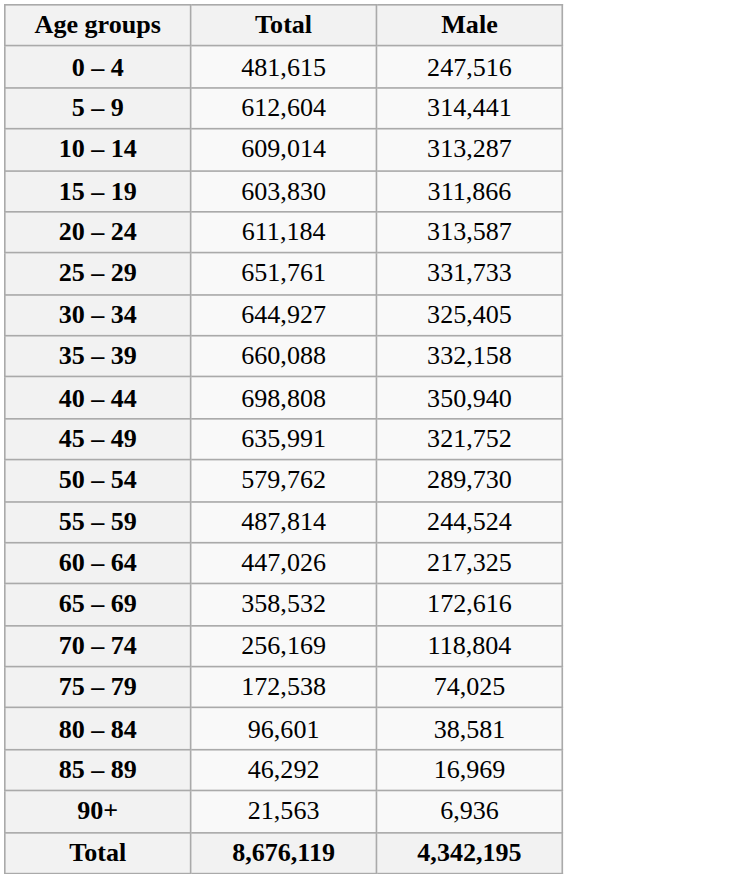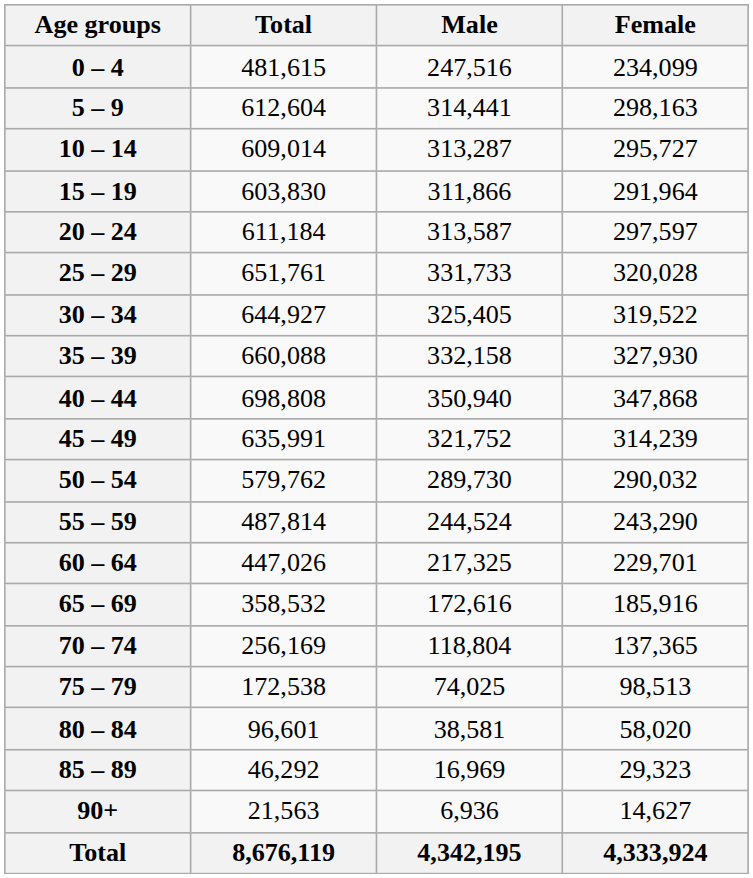 <table class="wikitable">
 <tr>
 <th style="width:80pt;">Age groups</th>
 <th style="width:80pt;">Total</th>
 <th style="width:80pt;">Male</th>
+<th style="width:80pt;">Female</th>
 </tr>
 <tr>
 <th style="width:80pt;">0 – 4</th>
 <td style="text-align:center;">481,615</td>
 <td style="text-align:center;">247,516</td>
+<td style="text-align:center;">234,099</td>
 </tr>
 <tr>
 <th style="width:80pt;">5 – 9</th>
 <td style="text-align:center;">612,604</td>
 <td style="text-align:center;">314,441</td>
+<td style="text-align:center;">298,163</td>
 </tr>
 <tr>
 <th style="width:80pt;">10 – 14</th>
 <td style="text-align:center;">609,014</td>
 <td style="text-align:center;">313,287</td>
+<td style="text-align:center;">295,727</td>
 </tr>
 <tr>
 <th style="width:80pt;">15 – 19</th>
 <td style="text-align:center;">603,830</td>
 <td style="text-align:center;">311,866</td>
+<td style="text-align:center;">291,964</td>
 </tr>
 <tr>
 <th style="width:80pt;">20 – 24</th>
 <td style="text-align:center;">611,184</td>
 <td style="text-align:center;">313,587</td>
+<td style="text-align:center;">297,597</td>
 </tr>
 <tr>
 <th style="width:80pt;">25 – 29</th>
 <td style="text-align:center;">651,761</td>
 <td style="text-align:center;">331,733</td>
+<td style="text-align:center;">320,028</td>
 </tr>
 <tr>
 <th style="width:80pt;">30 – 34</th>
 <td style="text-align:center;">644,927</td>
 <td style="text-align:center;">325,405</td>
+<td style="text-align:center;">319,522</td>
 </tr>
 <tr>
 <th style="width:80pt;">35 – 39</th>
 <td style="text-align:center;">660,088</td>
 <td style="text-align:center;">332,158</td>
+<td style="text-align:center;">327,930</td>
 </tr>
 <tr>
 <th style="width:80pt;">40 – 44</th>
 <td style="text-align:center;">698,808</td>
 <td style="text-align:center;">350,940</td>
+<td style="text-align:center;">347,868</td>
 </tr>
 <tr>
 <th style="width:80pt;">45 – 49</th>
 <td style="text-align:center;">635,991</td>
 <td style="text-align:center;">321,752</td>
+<td style="text-align:center;">314,239</td>
 </tr>
 <tr>
 <th style="width:80pt;">50 – 54</th>
 <td style="text-align:center;">579,762</td>
 <td style="text-align:center;">289,730</td>
+<td style="text-align:center;">290,032</td>
 </tr>
 <tr>
 <th style="width:80pt;">55 – 59</th>
 <td style="text-align:center;">487,814</td>
 <td style="text-align:center;">244,524</td>
+<td style="text-align:center;">243,290</td>
 </tr>
 <tr>
 <th style="width:80pt;">60 – 64</th>
 <td style="text-align:center;">447,026</td>
 <td style="text-align:center;">217,325</td>
+<td style="text-align:center;">229,701</td>
 </tr>
 <tr>
 <th style="width:80pt;">65 – 69</th>
 <td style="text-align:center;">358,532</td>
 <td style="text-align:center;">172,616</td>
+<td style="text-align:center;">185,916</td>
 </tr>
 <tr>
 <th style="width:80pt;">70 – 74</th>
 <td style="text-align:center;">256,169</td>
 <td style="text-align:center;">118,804</td>
+<td style="text-align:center;">137,365</td>
 </tr>
 <tr>
 <th style="width:80pt;">75 – 79</th>
 <td style="text-align:center;">172,538</td>
 <td style="text-align:center;">74,025</td>
+<td style="text-align:center;">98,513</td>
 </tr>
 <tr>
 <th style="width:80pt;">80 – 84</th>
 <td style="text-align:center;">96,601</td>
 <td style="text-align:center;">38,581</td>
+<td style="text-align:center;">58,020</td>
 </tr>
 <tr>
 <th style="width:80pt;">85 – 89</th>
 <td style="text-align:center;">46,292</td>
 <td style="text-align:center;">16,969</td>
+<td style="text-align:center;">29,323</td>
 </tr>
 <tr>
 <th style="width:80pt;">90+</th>
 <td style="text-align:center;">21,563</td>
 <td style="text-align:center;">6,936</td>
+<td style="text-align:center;">14,627</td>
 </tr>
 <tr>
 <th>Total</th>
 <th>8,676,119</th>
 <th>4,342,195</th>
+<th>4,333,924</th>
 </tr>
 </table>
